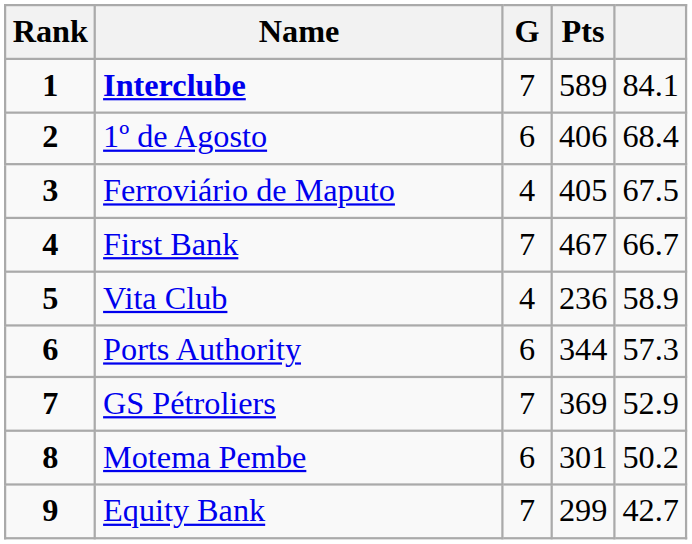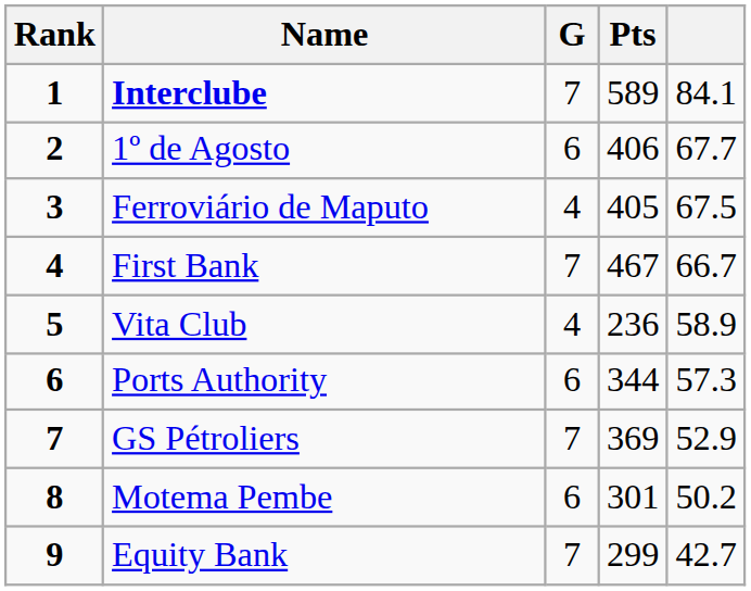 <table class="wikitable" style="text-align:center; font-size:90%;">
 <tr>
 <th width=10px>Rank</th>
 <th width=175px>Name</th>
 <th width=15px>G</th>
 <th width=10px>Pts</th>
 <th width=10px></th>
 </tr>
 <tr>
 <td><strong>1</strong></td>
 <td align=left> <strong><a href='#'>Interclube</a></strong></td>
 <td>7</td>
 <td>589</td>
 <td>84.1</td>
 </tr>
 <tr>
 <td><strong>2</strong></td>
 <td align=left> <a href='#'>1º de Agosto</a></td>
 <td>6</td>
 <td>406</td>
-<td>68.4</td>
+<td>67.7</td>
 </tr>
 <tr>
 <td><strong>3</strong></td>
 <td align=left> <a href='#'>Ferroviário de Maputo</a></td>
 <td>4</td>
 <td>405</td>
 <td>67.5</td>
 </tr>
 <tr>
 <td><strong>4</strong></td>
 <td align=left> <a href='#'>First Bank</a></td>
 <td>7</td>
 <td>467</td>
 <td>66.7</td>
 </tr>
 <tr>
 <td><strong>5</strong></td>
 <td align=left> <a href='#'>Vita Club</a></td>
 <td>4</td>
 <td>236</td>
 <td>58.9</td>
 </tr>
 <tr>
 <td><strong>6</strong></td>
 <td align=left> <a href='#'>Ports Authority</a></td>
 <td>6</td>
 <td>344</td>
 <td>57.3</td>
 </tr>
 <tr>
 <td><strong>7</strong></td>
 <td align=left> <a href='#'>GS Pétroliers</a></td>
 <td>7</td>
 <td>369</td>
 <td>52.9</td>
 </tr>
 <tr>
 <td><strong>8</strong></td>
 <td align=left> <a href='#'>Motema Pembe</a></td>
 <td>6</td>
 <td>301</td>
 <td>50.2</td>
 </tr>
 <tr>
 <td><strong>9</strong></td>
 <td align=left> <a href='#'>Equity Bank</a></td>
 <td>7</td>
 <td>299</td>
 <td>42.7</td>
 </tr>
 </table>
